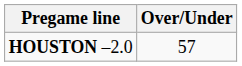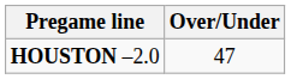 <table class="wikitable">
 <tr align="center">
 <th style=>Pregame line</th>
 <th style=>Over/Under</th>
 </tr>
 <tr align="center">
 <td><strong>HOUSTON</strong> –2.0</td>
-<td>57</td>
+<td>47</td>
 </tr>
 </table>
